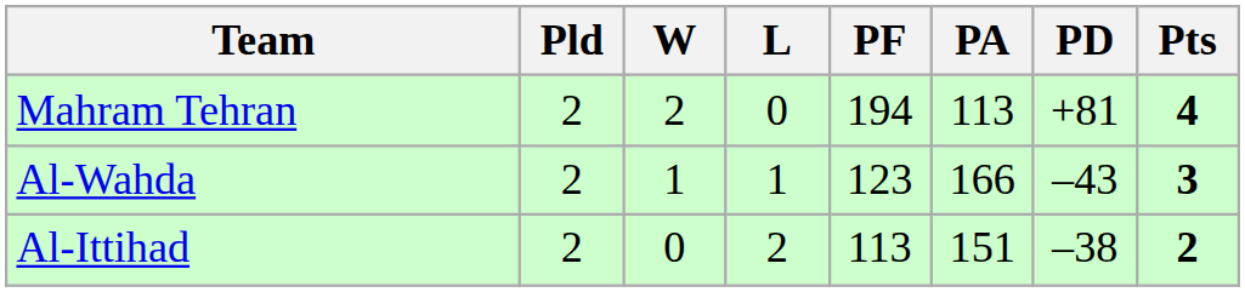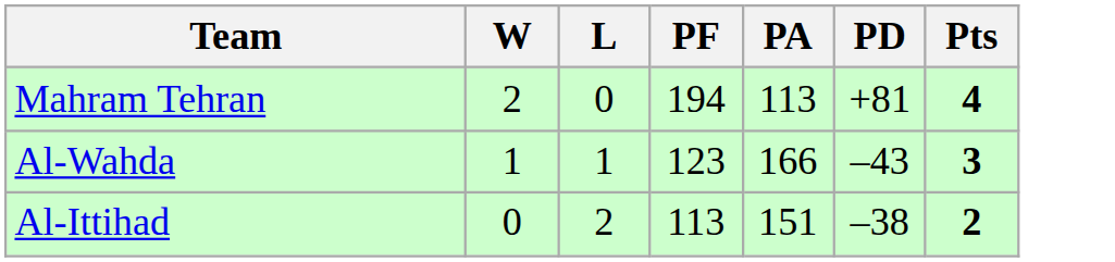 <table class="wikitable" style="text-align:center;">
 <tr>
 <th width=180>Team</th>
-<th width=30>Pld</th>
 <th width=30>W</th>
 <th width=30>L</th>
 <th width=30>PF</th>
 <th width=30>PA</th>
 <th width=30>PD</th>
 <th width=30>Pts</th>
 </tr>
 <tr bgcolor="#ccffcc">
 <td align="left"> <a href='#'>Mahram Tehran</a></td>
 <td>2</td>
-<td>2</td>
 <td>0</td>
 <td>194</td>
 <td>113</td>
 <td>+81</td>
 <td><strong>4</strong></td>
 </tr>
 <tr bgcolor="#ccffcc">
 <td align="left"> <a href='#'>Al-Wahda</a></td>
-<td>2</td>
 <td>1</td>
 <td>1</td>
 <td>123</td>
 <td>166</td>
 <td>–43</td>
 <td><strong>3</strong></td>
 </tr>
 <tr bgcolor="#ccffcc">
 <td align="left"> <a href='#'>Al-Ittihad</a></td>
-<td>2</td>
 <td>0</td>
 <td>2</td>
 <td>113</td>
 <td>151</td>
 <td>–38</td>
 <td><strong>2</strong></td>
 </tr>
 </table>
